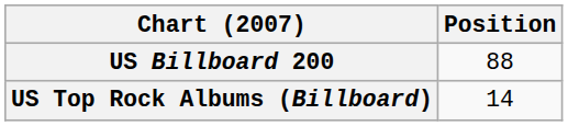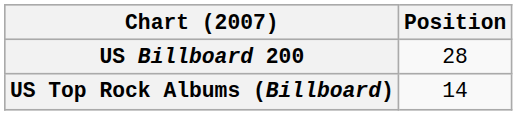 <table class="wikitable plainrowheaders sortable" style="text-align:center;">
 <tr>
 <th scope="col">Chart (2007)</th>
 <th scope="col">Position</th>
 </tr>
 <tr>
 <th scope="row">US <em>Billboard</em> 200</th>
-<td>88</td>
+<td>28</td>
 </tr>
 <tr>
 <th scope="row">US Top Rock Albums (<em>Billboard</em>)</th>
 <td>14</td>
 </tr>
 </table>
